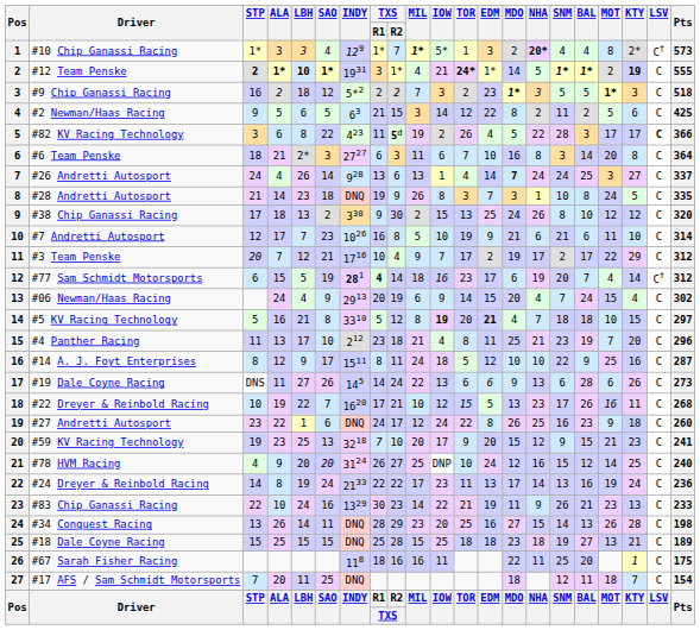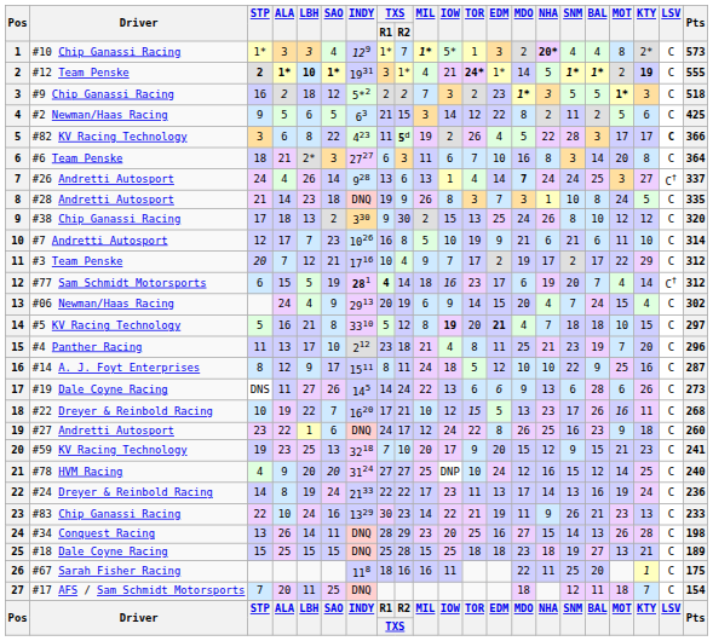 <table class="wikitable" style="font-size: 85%; text-align:center">
 <tr valign="top">
 <th rowspan="2" valign="middle">Pos</th>
 <th rowspan="2" valign="middle">Driver</th>
 <th rowspan="2"><a href='#'>STP</a></th>
 <th rowspan="2"><a href='#'>ALA</a></th>
 <th rowspan="2"><a href='#'>LBH</a></th>
 <th rowspan="2"><a href='#'>SAO</a></th>
 <th rowspan="2"><a href='#'>INDY</a></th>
 <th colspan="2"><a href='#'>TXS</a></th>
 <th rowspan="2"><a href='#'>MIL</a></th>
 <th rowspan="2"><a href='#'>IOW</a></th>
 <th rowspan="2"><a href='#'>TOR</a></th>
 <th rowspan="2"><a href='#'>EDM</a></th>
 <th rowspan="2"><a href='#'>MDO</a></th>
 <th rowspan="2"><a href='#'>NHA</a></th>
 <th rowspan="2"><a href='#'>SNM</a></th>
 <th rowspan="2"><a href='#'>BAL</a></th>
 <th rowspan="2"><a href='#'>MOT</a></th>
 <th rowspan="2"><a href='#'>KTY</a></th>
 <th rowspan="2"><a href='#'>LSV</a></th>
 <th rowspan="2" valign="middle">Pts</th>
 </tr>
 <tr>
 <th>R1</th>
 <th>R2</th>
 </tr>
 <tr>
 <th>1</th>
 <td align="left">#10 <a href='#'>Chip Ganassi Racing</a></td>
 <td style="background:#FFFFBF;">1*</td>
 <td style="background:#FFDF9F;">3</td>
 <td style="background:#FFDF9F;"><em>3</em></td>
 <td style="background:#DFFFDF;">4</td>
 <td style="background:#CFCFFF;"><em>12</em><sup>9</sup></td>
 <td style="background:#FFFFBF;">1*</td>
 <td style="background:#CFEAFF;">7</td>
 <td style="background:#FFFFBF;"><strong><em>1*</em></strong></td>
 <td style="background:#DFFFDF;">5*</td>
 <td style="background:#FFFFBF;">1</td>
 <td style="background:#FFDF9F;">3</td>
 <td style="background:#DFDFDF;">2</td>
 <td style="background:#EFCFFF;"><strong>20*</strong></td>
 <td style="background:#DFFFDF;">4</td>
 <td style="background:#DFFFDF;">4</td>
 <td style="background:#CFEAFF;">8</td>
 <td style="background:#DFDFDF;">2*</td>
-<td style="background:white;">C<sup>†</sup></td>
+<td style="background:white;">C</td>
 <th>573</th>
 </tr>
 <tr>
 <th>2</th>
 <td align="left">#12 <a href='#'>Team Penske</a></td>
 <td style="background:#DFDFDF;"><strong>2</strong></td>
 <td style="background:#FFFFBF;"><strong>1*</strong></td>
 <td style="background:#CFEAFF;"><strong>10</strong></td>
 <td style="background:#FFFFBF;"><strong>1*</strong></td>
 <td style="background:#CFCFFF;">19<sup>31</sup></td>
 <td style="background:#FFDF9F;">3</td>
 <td style="background:#FFFFBF;">1*</td>
 <td style="background:#DFFFDF;">4</td>
 <td style="background:#EFCFFF;">21</td>
 <td style="background:#EFCFFF;"><strong>24*</strong></td>
 <td style="background:#FFFFBF;">1*</td>
 <td style="background:#CFCFFF;">14</td>
 <td style="background:#DFFFDF;">5</td>
 <td style="background:#FFFFBF;"><strong><em>1*</em></strong></td>
 <td style="background:#FFFFBF;"><strong><em>1*</em></strong></td>
 <td style="background:#DFDFDF;">2</td>
 <td style="background:#CFCFFF;"><strong>19</strong></td>
 <td style="background:white;">C</td>
 <th>555</th>
 </tr>
 <tr>
 <th>3</th>
 <td align="left">#9 <a href='#'>Chip Ganassi Racing</a></td>
 <td style="background:#CFCFFF;">16</td>
 <td style="background:#DFDFDF;"><em>2</em></td>
 <td style="background:#CFCFFF;">18</td>
 <td style="background:#CFCFFF;">12</td>
 <td style="background:#DFFFDF;">5*<sup>2</sup></td>
 <td style="background:#DFDFDF;">2</td>
 <td style="background:#DFDFDF;"><em>2</em></td>
 <td style="background:#CFEAFF;">7</td>
 <td style="background:#FFDF9F;">3</td>
 <td style="background:#DFDFDF;">2</td>
 <td style="background:#CFCFFF;">23</td>
 <td style="background:#FFFFBF;"><strong><em>1*</em></strong></td>
 <td style="background:#FFDF9F;"><em>3</em></td>
 <td style="background:#DFFFDF;">5</td>
 <td style="background:#DFFFDF;">5</td>
 <td style="background:#FFFFBF;"><strong>1*</strong></td>
 <td style="background:#FFDF9F;">3</td>
 <td style="background:white;">C</td>
 <th>518</th>
 </tr>
 <tr>
 <th>4</th>
 <td align="left">#2 <a href='#'>Newman/Haas Racing</a></td>
 <td style="background:#CFEAFF;">9</td>
 <td style="background:#DFFFDF;">5</td>
 <td style="background:#CFEAFF;">6</td>
 <td style="background:#DFFFDF;">5</td>
 <td style="background:#CFEAFF;">6<sup>3</sup></td>
 <td style="background:#CFCFFF;">21</td>
 <td style="background:#CFCFFF;">15</td>
 <td style="background:#FFDF9F;">3</td>
 <td style="background:#CFCFFF;">14</td>
 <td style="background:#CFCFFF;">12</td>
 <td style="background:#CFCFFF;">22</td>
 <td style="background:#CFEAFF;">8</td>
 <td style="background:#DFDFDF;">2</td>
 <td style="background:#CFCFFF;">11</td>
 <td style="background:#DFDFDF;">2</td>
 <td style="background:#DFFFDF;">5</td>
 <td style="background:#CFEAFF;">6</td>
 <td style="background:white;">C</td>
 <th>425</th>
 </tr>
 <tr>
 <th>5</th>
 <td align="left">#82 <a href='#'>KV Racing Technology</a></td>
 <td style="background:#FFDF9F;">3</td>
 <td style="background:#CFEAFF;">6</td>
 <td style="background:#CFEAFF;">8</td>
 <td style="background:#CFCFFF;">22</td>
 <td style="background:#DFFFDF;">4<sup>23</sup></td>
 <td style="background:#CFCFFF;">11</td>
 <td style="background:#DFFFDF;"><strong>5</strong><sup>d</sup></td>
 <td style="background:#EFCFFF;">19</td>
 <td style="background:#DFDFDF;">2</td>
 <td style="background:#EFCFFF;">26</td>
 <td style="background:#DFFFDF;">4</td>
 <td style="background:#DFFFDF;">5</td>
 <td style="background:#EFCFFF;">22</td>
 <td style="background:#EFCFFF;">28</td>
 <td style="background:#FFDF9F;">3</td>
 <td style="background:#CFCFFF;">17</td>
 <td style="background:#CFCFFF;">17</td>
 <td style="background:white;"><strong>C</strong></td>
 <th>366</th>
 </tr>
 <tr>
 <th>6</th>
 <td align="left">#6 <a href='#'>Team Penske</a></td>
 <td style="background:#CFCFFF;">18</td>
 <td style="background:#EFCFFF;">21</td>
 <td style="background:#DFDFDF;">2*</td>
 <td style="background:#FFDF9F;">3</td>
 <td style="background:#EFCFFF;">27<sup>27</sup></td>
 <td style="background:#CFEAFF;">6</td>
 <td style="background:#FFDF9F;">3</td>
 <td style="background:#CFCFFF;">11</td>
 <td style="background:#CFEAFF;">6</td>
 <td style="background:#CFEAFF;">7</td>
 <td style="background:#CFEAFF;">10</td>
 <td style="background:#CFCFFF;">16</td>
 <td style="background:#CFEAFF;">8</td>
 <td style="background:#FFDF9F;">3</td>
 <td style="background:#CFCFFF;">14</td>
 <td style="background:#CFCFFF;">20</td>
 <td style="background:#CFEAFF;">8</td>
 <td style="background:white;">C</td>
 <th>364</th>
 </tr>
 <tr>
 <th>7</th>
 <td align="left">#26 <a href='#'>Andretti Autosport</a></td>
 <td style="background:#EFCFFF;">24</td>
 <td style="background:#DFFFDF;">4</td>
 <td style="background:#EFCFFF;">26</td>
 <td style="background:#CFCFFF;">14</td>
 <td style="background:#CFEAFF;">9<sup>28</sup></td>
 <td style="background:#CFCFFF;">13</td>
 <td style="background:#CFEAFF;">6</td>
 <td style="background:#CFCFFF;">13</td>
 <td style="background:#FFFFBF;">1</td>
 <td style="background:#DFFFDF;">4</td>
 <td style="background:#CFCFFF;">14</td>
 <td style="background:#CFEAFF;"><strong>7</strong></td>
 <td style="background:#EFCFFF;">24</td>
 <td style="background:#CFCFFF;">24</td>
 <td style="background:#EFCFFF;">25</td>
 <td style="background:#FFDF9F;">3</td>
 <td style="background:#EFCFFF;">27</td>
-<td style="background:white;">C</td>
+<td style="background:white;">C<sup>†</sup></td>
 <th>337</th>
 </tr>
 <tr>
 <th>8</th>
 <td align="left">#28 <a href='#'>Andretti Autosport</a></td>
 <td style="background:#EFCFFF;">21</td>
 <td style="background:#CFCFFF;">14</td>
 <td style="background:#EFCFFF;">23</td>
 <td style="background:#CFCFFF;">18</td>
 <td style="background:#FFCFCF;">DNQ</td>
 <td style="background:#CFCFFF;">19</td>
 <td style="background:#CFEAFF;">9</td>
 <td style="background:#EFCFFF;">26</td>
 <td style="background:#CFEAFF;">8</td>
 <td style="background:#FFDF9F;">3</td>
 <td style="background:#CFEAFF;">7</td>
 <td style="background:#FFDF9F;">3</td>
 <td style="background:#FFFFBF;">1</td>
 <td style="background:#CFEAFF;">10</td>
 <td style="background:#CFEAFF;">8</td>
 <td style="background:#CFCFFF;">24</td>
 <td style="background:#DFFFDF;">5</td>
 <td style="background:white;">C</td>
 <th>335</th>
 </tr>
 <tr>
 <th>9</th>
 <td align="left">#38 <a href='#'>Chip Ganassi Racing</a></td>
 <td style="background:#CFCFFF;">17</td>
 <td style="background:#CFCFFF;">18</td>
 <td style="background:#CFCFFF;">13</td>
 <td style="background:#DFDFDF;">2</td>
 <td style="background:#FFDF9F;">3<sup>30</sup></td>
 <td style="background:#CFEAFF;">9</td>
 <td style="background:#CFCFFF;">30</td>
 <td style="background:#DFDFDF;">2</td>
 <td style="background:#CFCFFF;">15</td>
 <td style="background:#CFCFFF;">13</td>
 <td style="background:#EFCFFF;">25</td>
 <td style="background:#CFCFFF;">24</td>
 <td style="background:#EFCFFF;">26</td>
 <td style="background:#CFEAFF;">8</td>
 <td style="background:#CFEAFF;">10</td>
 <td style="background:#CFCFFF;">12</td>
 <td style="background:#CFCFFF;">12</td>
 <td style="background:white;">C</td>
 <th>320</th>
 </tr>
 <tr>
 <th>10</th>
 <td align="left">#7 <a href='#'>Andretti Autosport</a></td>
 <td style="background:#CFCFFF;">12</td>
 <td style="background:#CFCFFF;">17</td>
 <td style="background:#CFEAFF;">7</td>
 <td style="background:#CFCFFF;">23</td>
 <td style="background:#CFEAFF;">10<sup>26</sup></td>
 <td style="background:#CFCFFF;">16</td>
 <td style="background:#CFEAFF;">8</td>
 <td style="background:#DFFFDF;">5</td>
 <td style="background:#CFEAFF;">10</td>
 <td style="background:#CFCFFF;">19</td>
 <td style="background:#CFEAFF;">9</td>
 <td style="background:#CFCFFF;">21</td>
 <td style="background:#CFEAFF;">6</td>
 <td style="background:#CFCFFF;">21</td>
 <td style="background:#CFEAFF;">6</td>
 <td style="background:#CFCFFF;">11</td>
 <td style="background:#CFEAFF;">10</td>
 <td style="background:white;">C</td>
 <th>314</th>
 </tr>
 <tr>
 <th>11</th>
 <td align="left">#3 <a href='#'>Team Penske</a></td>
 <td style="background:#CFCFFF;"><em>20</em></td>
 <td style="background:#CFEAFF;">7</td>
 <td style="background:#CFCFFF;">12</td>
 <td style="background:#CFCFFF;">21</td>
 <td style="background:#CFCFFF;">17<sup>16</sup></td>
 <td style="background:#CFEAFF;">10</td>
 <td style="background:#DFFFDF;">4</td>
 <td style="background:#CFEAFF;">9</td>
 <td style="background:#CFEAFF;">7</td>
 <td style="background:#CFCFFF;">17</td>
 <td style="background:#DFDFDF;">2</td>
 <td style="background:#CFCFFF;">19</td>
 <td style="background:#CFCFFF;">17</td>
 <td style="background:#DFDFDF;">2</td>
 <td style="background:#CFCFFF;">17</td>
 <td style="background:#CFCFFF;">22</td>
 <td style="background:#EFCFFF;">29</td>
 <td style="background:white;">C</td>
 <th>312</th>
 </tr>
 <tr>
 <th>12</th>
 <td align="left">#77 <a href='#'>Sam Schmidt Motorsports</a></td>
 <td style="background:#CFEAFF;">6</td>
 <td style="background:#CFCFFF;">15</td>
 <td style="background:#DFFFDF;">5</td>
 <td style="background:#CFCFFF;">19</td>
 <td style="background:#EFCFFF;"><strong>28</strong><sup>1</sup></td>
 <td style="background:#DFFFDF;"><strong>4</strong></td>
 <td style="background:#CFCFFF;">14</td>
 <td style="background:#CFCFFF;">18</td>
 <td style="background:#CFCFFF;"><em>16</em></td>
 <td style="background:#EFCFFF;">23</td>
 <td style="background:#CFCFFF;">17</td>
 <td style="background:#CFEAFF;">6</td>
 <td style="background:#EFCFFF;">19</td>
 <td style="background:#CFCFFF;">20</td>
 <td style="background:#CFEAFF;">7</td>
 <td style="background:#DFFFDF;">4</td>
 <td style="background:#CFCFFF;">14</td>
 <td style="background:white;">C<sup>†</sup></td>
 <th>312</th>
 </tr>
 <tr>
 <th>13</th>
 <td style="text-align:left">#06 <a href='#'>Newman/Haas Racing</a></td>
 <td></td>
 <td style="background:#EFCFFF;">24</td>
 <td style="background:#DFFFDF;">4</td>
 <td style="background:#CFEAFF;">9</td>
 <td style="background:#EFCFFF;">29<sup>13</sup></td>
 <td style="background:#CFCFFF;">20</td>
 <td style="background:#CFCFFF;">19</td>
 <td style="background:#CFEAFF;">6</td>
 <td style="background:#CFEAFF;">9</td>
 <td style="background:#CFCFFF;">14</td>
 <td style="background:#CFCFFF;">15</td>
 <td style="background:#CFCFFF;">20</td>
 <td style="background:#DFFFDF;">4</td>
 <td style="background:#CFEAFF;">7</td>
 <td style="background:#EFCFFF;">24</td>
 <td style="background:#CFCFFF;">15</td>
 <td style="background:#DFFFDF;">4</td>
 <td style="background:white;">C</td>
 <th>302</th>
 </tr>
 <tr>
 <th>14</th>
 <td align="left">#5 <a href='#'>KV Racing Technology</a></td>
 <td style="background:#DFFFDF;">5</td>
 <td style="background:#CFCFFF;">16</td>
 <td style="background:#CFCFFF;">21</td>
 <td style="background:#CFEAFF;">8</td>
 <td style="background:#EFCFFF;">33<sup>10</sup></td>
 <td style="background:#DFFFDF;">5</td>
 <td style="background:#CFCFFF;">12</td>
 <td style="background:#CFEAFF;">8</td>
 <td style="background:#EFCFFF;"><strong>19</strong></td>
 <td style="background:#CFCFFF;">20</td>
 <td style="background:#CFCFFF;"><strong>21</strong></td>
 <td style="background:#DFFFDF;">4</td>
 <td style="background:#CFEAFF;">7</td>
 <td style="background:#CFCFFF;">18</td>
 <td style="background:#CFCFFF;">18</td>
 <td style="background:#CFEAFF;">10</td>
 <td style="background:#CFCFFF;">15</td>
 <td style="background:white;">C</td>
 <th>297</th>
 </tr>
 <tr>
 <th>15</th>
 <td style="text-align:left">#4 <a href='#'>Panther Racing</a></td>
 <td style="background:#CFCFFF;">11</td>
 <td style="background:#CFCFFF;">13</td>
 <td style="background:#CFCFFF;">17</td>
 <td style="background:#CFEAFF;">10</td>
 <td style="background:#DFDFDF;">2<sup>12</sup></td>
 <td style="background:#CFCFFF;">23</td>
 <td style="background:#CFCFFF;">18</td>
 <td style="background:#EFCFFF;">21</td>
 <td style="background:#DFFFDF;">4</td>
 <td style="background:#CFEAFF;">8</td>
 <td style="background:#CFCFFF;">11</td>
 <td style="background:#CFCFFF;">25</td>
 <td style="background:#EFCFFF;">21</td>
 <td style="background:#CFCFFF;">23</td>
 <td style="background:#EFCFFF;">19</td>
 <td style="background:#CFEAFF;">7</td>
 <td style="background:#CFCFFF;">20</td>
 <td style="background:white;">C</td>
 <th>296</th>
 </tr>
 <tr>
 <th>16</th>
 <td align="left">#14 <a href='#'>A. J. Foyt Enterprises</a></td>
 <td style="background:#CFEAFF;">8</td>
 <td style="background:#CFCFFF;">12</td>
 <td style="background:#CFEAFF;">9</td>
 <td style="background:#CFCFFF;">17</td>
 <td style="background:#CFCFFF;">15<sup>11</sup></td>
 <td style="background:#CFEAFF;">8</td>
 <td style="background:#CFCFFF;">11</td>
 <td style="background:#EFCFFF;">24</td>
 <td style="background:#EFCFFF;">18</td>
 <td style="background:#DFFFDF;">5</td>
 <td style="background:#CFCFFF;">12</td>
 <td style="background:#CFEAFF;">10</td>
 <td style="background:#CFEAFF;">10</td>
 <td style="background:#CFCFFF;">22</td>
 <td style="background:#CFEAFF;">9</td>
 <td style="background:#EFCFFF;">25</td>
 <td style="background:#CFCFFF;">16</td>
 <td style="background:white;">C</td>
 <th>287</th>
 </tr>
 <tr>
 <th>17</th>
 <td align="left">#19 <a href='#'>Dale Coyne Racing</a></td>
 <td style="background:#FFFFFF;">DNS</td>
 <td style="background:#CFCFFF;">11</td>
 <td style="background:#EFCFFF;">27</td>
 <td style="background:#EFCFFF;">26</td>
 <td style="background:#CFCFFF;">14<sup>5</sup></td>
 <td style="background:#CFCFFF;">14</td>
 <td style="background:#CFCFFF;">24</td>
 <td style="background:#EFCFFF;">22</td>
 <td style="background:#CFCFFF;">13</td>
 <td style="background:#CFEAFF;">6</td>
 <td style="background:#CFEAFF;"><em>6</em></td>
 <td style="background:#CFEAFF;">9</td>
 <td style="background:#CFCFFF;">13</td>
 <td style="background:#CFEAFF;">6</td>
 <td style="background:#EFCFFF;">28</td>
 <td style="background:#CFEAFF;">6</td>
 <td style="background:#EFCFFF;">26</td>
 <td style="background:white;">C</td>
 <th>273</th>
 </tr>
 <tr>
 <th>18</th>
 <td align="left">#22 <a href='#'>Dreyer & Reinbold Racing</a></td>
 <td style="background:#CFEAFF;">10</td>
 <td style="background:#EFCFFF;">19</td>
 <td style="background:#CFCFFF;">22</td>
 <td style="background:#CFEAFF;">7</td>
 <td style="background:#CFCFFF;">16<sup>20</sup></td>
 <td style="background:#CFCFFF;">17</td>
 <td style="background:#CFCFFF;">21</td>
 <td style="background:#CFEAFF;">10</td>
 <td style="background:#CFCFFF;">12</td>
 <td style="background:#CFCFFF;"><em>15</em></td>
 <td style="background:#DFFFDF;">5</td>
 <td style="background:#CFCFFF;">13</td>
 <td style="background:#EFCFFF;">23</td>
 <td style="background:#CFCFFF;">17</td>
 <td style="background:#EFCFFF;">26</td>
 <td style="background:#CFCFFF;"><em>16</em></td>
 <td style="background:#EFCFFF;">11</td>
 <td style="background:white;">C</td>
 <th>268</th>
 </tr>
 <tr>
 <th>19</th>
 <td align="left">#27 <a href='#'>Andretti Autosport</a></td>
 <td style="background:#EFCFFF;">23</td>
 <td style="background:#EFCFFF;">22</td>
 <td style="background:#FFFFBF;">1</td>
 <td style="background:#CFEAFF;">6</td>
 <td style="background:#FFCFCF;">DNQ</td>
 <td style="background:#CFCFFF;">24</td>
 <td style="background:#CFCFFF;">17</td>
 <td style="background:#CFCFFF;">12</td>
 <td style="background:#EFCFFF;">24</td>
 <td style="background:#EFCFFF;">22</td>
 <td style="background:#CFEAFF;">8</td>
 <td style="background:#EFCFFF;">26</td>
 <td style="background:#EFCFFF;">25</td>
 <td style="background:#CFCFFF;">16</td>
 <td style="background:#EFCFFF;">23</td>
 <td style="background:#CFEAFF;">9</td>
 <td style="background:#CFCFFF;">18</td>
 <td style="background:white;">C</td>
 <th>260</th>
 </tr>
 <tr>
 <th>20</th>
 <td align="left">#59 <a href='#'>KV Racing Technology</a></td>
 <td style="background:#CFCFFF;">19</td>
 <td style="background:#EFCFFF;">23</td>
 <td style="background:#EFCFFF;">25</td>
 <td style="background:#CFCFFF;">13</td>
 <td style="background:#EFCFFF;">32<sup>18</sup></td>
 <td style="background:#CFEAFF;"><em>7</em></td>
 <td style="background:#CFEAFF;">10</td>
 <td style="background:#EFCFFF;">20</td>
 <td style="background:#EFCFFF;">17</td>
 <td style="background:#CFEAFF;">9</td>
 <td style="background:#CFCFFF;">20</td>
 <td style="background:#CFCFFF;">15</td>
 <td style="background:#CFCFFF;">12</td>
 <td style="background:#CFEAFF;">9</td>
 <td style="background:#CFCFFF;">15</td>
 <td style="background:#CFCFFF;">21</td>
 <td style="background:#CFCFFF;">23</td>
 <td style="background:white;">C</td>
 <th>241</th>
 </tr>
 <tr>
 <th>21</th>
 <td align="left">#78 <a href='#'>HVM Racing</a></td>
 <td style="background:#DFFFDF;">4</td>
 <td style="background:#CFEAFF;">9</td>
 <td style="background:#CFCFFF;">20</td>
 <td style="background:#CFCFFF;"><em>20</em></td>
 <td style="background:#EFCFFF;">31<sup>24</sup></td>
-<td style="background:#CFCFFF;">26</td>
+<td style="background:#CFCFFF;">27</td>
 <td style="background:#CFCFFF;">27</td>
 <td style="background:#EFCFFF;">25</td>
 <td style="background:white;">DNP</td>
 <td style="background:#CFEAFF;">10</td>
 <td style="background:#EFCFFF;">24</td>
 <td style="background:#CFCFFF;">12</td>
 <td style="background:#CFCFFF;">16</td>
 <td style="background:#CFCFFF;">15</td>
 <td style="background:#CFCFFF;">12</td>
 <td style="background:#CFCFFF;">14</td>
 <td style="background:#EFCFFF;">25</td>
 <td style="background:white;">C</td>
 <th>240</th>
 </tr>
 <tr>
 <th>22</th>
 <td style="text-align:left">#24 <a href='#'>Dreyer & Reinbold Racing</a></td>
 <td style="background:#CFCFFF;">14</td>
 <td style="background:#CFEAFF;">8</td>
 <td style="background:#CFCFFF;">19</td>
 <td style="background:#EFCFFF;">24</td>
 <td style="background:#CFCFFF;">21<sup>33</sup></td>
 <td style="background:#CFCFFF;">22</td>
 <td style="background:#CFCFFF;">22</td>
 <td style="background:#CFCFFF;">17</td>
 <td style="background:#EFCFFF;">23</td>
 <td style="background:#CFCFFF;">11</td>
 <td style="background:#CFCFFF;">13</td>
 <td style="background:#CFCFFF;">17</td>
 <td style="background:#CFCFFF;">14</td>
 <td style="background:#CFCFFF;">13</td>
 <td style="background:#CFCFFF;">16</td>
 <td style="background:#CFCFFF;">19</td>
 <td style="background:#EFCFFF;">24</td>
 <td style="background:white;">C</td>
 <th>236</th>
 </tr>
 <tr>
 <th>23</th>
 <td style="text-align:left">#83 <a href='#'>Chip Ganassi Racing</a></td>
 <td style="background:#EFCFFF;">22</td>
 <td style="background:#CFEAFF;">10</td>
 <td style="background:#EFCFFF;">24</td>
 <td style="background:#CFCFFF;">16</td>
 <td style="background:#CFCFFF;">13<sup>29</sup></td>
 <td style="background:#EFCFFF;">30</td>
 <td style="background:#CFCFFF;">23</td>
 <td style="background:#CFCFFF;">14</td>
 <td style="background:#EFCFFF;">22</td>
 <td style="background:#EFCFFF;">21</td>
 <td style="background:#CFCFFF;">19</td>
 <td style="background:#CFCFFF;">11</td>
 <td style="background:#CFEAFF;">9</td>
 <td style="background:#CFCFFF;">26</td>
 <td style="background:#CFCFFF;">21</td>
 <td style="background:#EFCFFF;">23</td>
 <td style="background:#CFCFFF;">13</td>
 <td style="background:white;">C</td>
 <th>233</th>
 </tr>
 <tr>
 <th>24</th>
 <td style="text-align:left">#34 <a href='#'>Conquest Racing</a></td>
 <td style="background:#CFCFFF;">13</td>
 <td style="background:#EFCFFF;">26</td>
 <td style="background:#CFCFFF;">14</td>
 <td style="background:#CFCFFF;">11</td>
 <td style="background:#FFCFCF;">DNQ</td>
 <td style="background:#CFCFFF;">28</td>
 <td style="background:#CFCFFF;">29</td>
 <td style="background:#EFCFFF;">23</td>
 <td style="background:#EFCFFF;">20</td>
 <td style="background:#EFCFFF;">25</td>
 <td style="background:#CFCFFF;">16</td>
 <td style="background:#EFCFFF;">27</td>
 <td style="background:#CFCFFF;">15</td>
 <td style="background:#CFCFFF;">14</td>
 <td style="background:#CFCFFF;">13</td>
 <td style="background:#EFCFFF;">26</td>
 <td style="background:#EFCFFF;">28</td>
 <td style="background:white;">C</td>
 <th>198</th>
 </tr>
 <tr>
 <th>25</th>
 <td style="text-align:left">#18 <a href='#'>Dale Coyne Racing</a></td>
 <td style="background:#CFCFFF;">15</td>
 <td style="background:#EFCFFF;">25</td>
 <td style="background:#CFCFFF;">15</td>
 <td style="background:#CFCFFF;">15</td>
 <td style="background:#FFCFCF;">DNQ</td>
 <td style="background:#CFCFFF;">25</td>
 <td style="background:#CFCFFF;">28</td>
 <td style="background:#CFCFFF;">15</td>
 <td style="background:#EFCFFF;">25</td>
 <td style="background:#CFCFFF;">18</td>
 <td style="background:#CFCFFF;">18</td>
 <td style="background:#CFCFFF;">23</td>
 <td style="background:#EFCFFF;">18</td>
 <td style="background:#CFCFFF;">19</td>
 <td style="background:#EFCFFF;">27</td>
 <td style="background:#CFCFFF;">13</td>
 <td style="background:#CFCFFF;">21</td>
 <td style="background:white;">C</td>
 <th>189</th>
 </tr>
 <tr>
 <th>26</th>
 <td align="left">#67 <a href='#'>Sarah Fisher Racing</a></td>
 <td></td>
 <td></td>
 <td></td>
 <td></td>
 <td style="background:#CFCFFF;">11<sup>8</sup></td>
 <td style="background:#CFCFFF;">18</td>
 <td style="background:#CFCFFF;">16</td>
 <td style="background:#CFCFFF;">16</td>
 <td style="background:#CFCFFF;">11</td>
 <td></td>
 <td></td>
 <td style="background:#CFCFFF;">22</td>
 <td style="background:#CFCFFF;">11</td>
 <td style="background:#CFCFFF;">25</td>
 <td style="background:#CFCFFF;">20</td>
 <td></td>
 <td style="background:#FFFFBF;"><em>1</em></td>
 <td style="background:white;">C</td>
 <th>175</th>
 </tr>
 <tr>
 <th>27</th>
 <td align="left">#17 <a href='#'>AFS</a> / <a href='#'>Sam Schmidt Motorsports</a></td>
 <td style="background:#CFEAFF;">7</td>
 <td style="background:#EFCFFF;">20</td>
 <td style="background:#CFCFFF;">11</td>
 <td style="background:#EFCFFF;">25</td>
 <td style="background:#FFCFCF;">DNQ</td>
 <td></td>
 <td></td>
 <td></td>
 <td></td>
 <td></td>
 <td></td>
 <td style="background:#EFCFFF;">18</td>
 <td></td>
 <td style="background:#EFCFFF;">12</td>
 <td style="background:#EFCFFF;">11</td>
 <td style="background:#EFCFFF;">18</td>
 <td style="background:#CFEAFF;">7</td>
 <td style="background:white;">C</td>
 <th>154</th>
 </tr>
 <tr valign="top">
 <th rowspan="2" valign="middle">Pos</th>
 <th rowspan="2" valign="middle">Driver</th>
 <th rowspan="2"><a href='#'>STP</a></th>
 <th rowspan="2"><a href='#'>ALA</a></th>
 <th rowspan="2"><a href='#'>LBH</a></th>
 <th rowspan="2"><a href='#'>SAO</a></th>
 <th rowspan="2"><a href='#'>INDY</a></th>
 <th>R1</th>
 <th>R2</th>
 <th rowspan="2"><a href='#'>MIL</a></th>
 <th rowspan="2"><a href='#'>IOW</a></th>
 <th rowspan="2"><a href='#'>TOR</a></th>
 <th rowspan="2"><a href='#'>EDM</a></th>
 <th rowspan="2"><a href='#'>MDO</a></th>
 <th rowspan="2"><a href='#'>NHA</a></th>
 <th rowspan="2"><a href='#'>SNM</a></th>
 <th rowspan="2"><a href='#'>BAL</a></th>
 <th rowspan="2"><a href='#'>MOT</a></th>
 <th rowspan="2"><a href='#'>KTY</a></th>
 <th rowspan="2"><a href='#'>LSV</a></th>
 <th rowspan="2" valign="middle">Pts</th>
 </tr>
 <tr>
 <th colspan="2"><a href='#'>TXS</a></th>
 </tr>
 </table>
